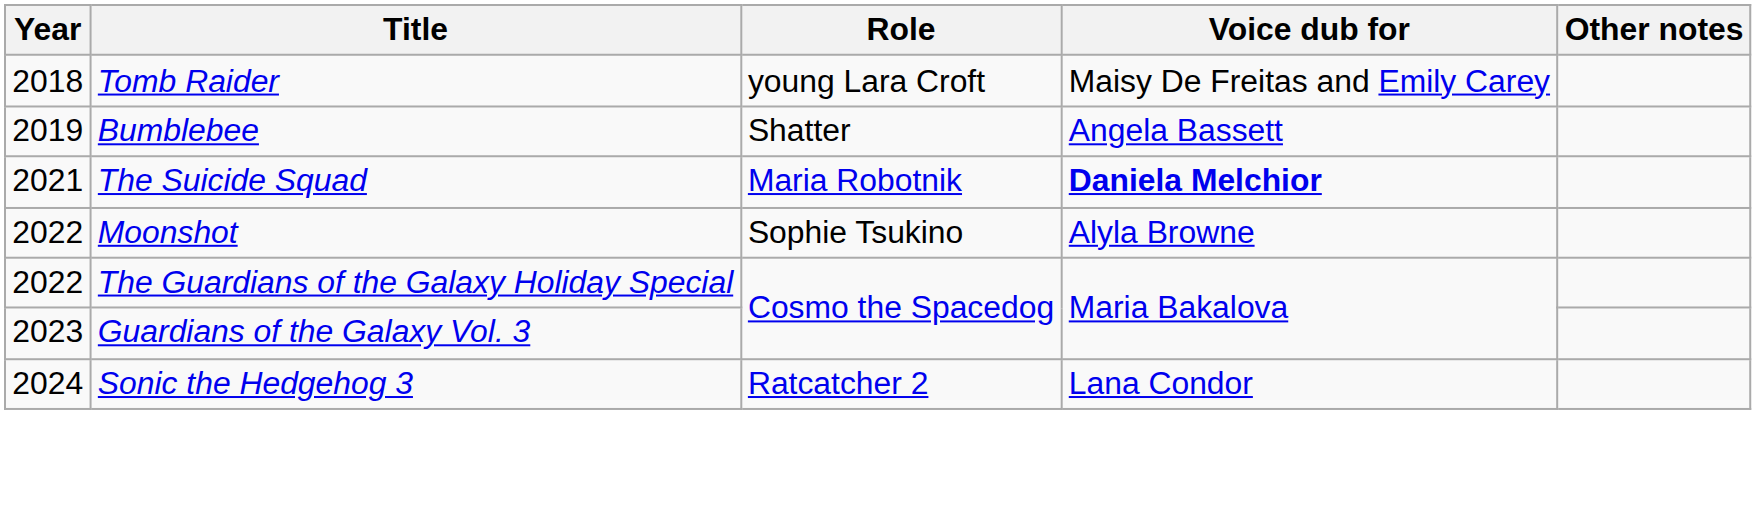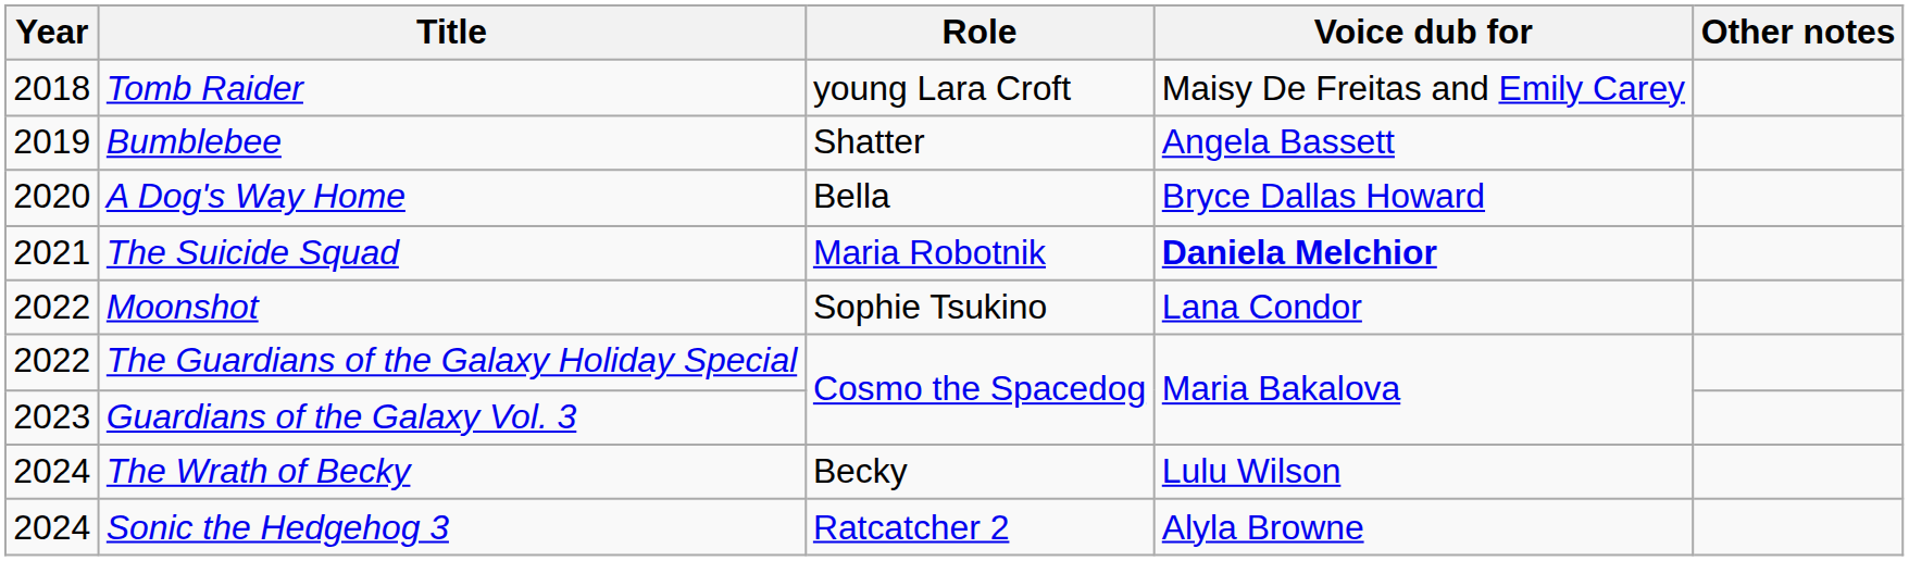 <table class="wikitable">
 <tr>
 <th>Year</th>
 <th>Title</th>
 <th>Role</th>
 <th>Voice dub for</th>
 <th>Other notes</th>
 </tr>
 <tr>
 <td>2018</td>
 <td><em><a href='#'>Tomb Raider</a></em></td>
 <td>young Lara Croft</td>
 <td>Maisy De Freitas and <a href='#'>Emily Carey</a></td>
 <td></td>
 </tr>
 <tr>
 <td>2019</td>
 <td><em><a href='#'>Bumblebee</a></em></td>
 <td>Shatter</td>
 <td><a href='#'>Angela Bassett</a></td>
 <td></td>
 </tr>
 <tr>
+<td>2020</td>
+<td><em><a href='#'>A Dog's Way Home</a></em></td>
+<td>Bella</td>
+<td><a href='#'>Bryce Dallas Howard</a></td>
+<td></td>
+</tr>
+<tr>
 <td>2021</td>
 <td><em><a href='#'>The Suicide Squad</a></em></td>
 <td><a href='#'>Maria Robotnik</a></td>
 <td><strong><a href='#'>Daniela Melchior</a></strong></td>
 <td></td>
 </tr>
 <tr>
 <td>2022</td>
 <td><em><a href='#'>Moonshot</a></em></td>
 <td>Sophie Tsukino</td>
-<td><a href='#'>Alyla Browne</a></td>
+<td><a href='#'>Lana Condor</a></td>
 <td></td>
 </tr>
 <tr>
 <td>2022</td>
 <td><em><a href='#'>The Guardians of the Galaxy Holiday Special</a></em></td>
 <td rowspan="2"><a href='#'>Cosmo the Spacedog</a></td>
 <td rowspan="2"><a href='#'>Maria Bakalova</a></td>
 <td></td>
 </tr>
 <tr>
 <td>2023</td>
 <td><em><a href='#'>Guardians of the Galaxy Vol. 3</a></em></td>
 <td></td>
 </tr>
 <tr>
 <td>2024</td>
+<td><em><a href='#'>The Wrath of Becky</a></em></td>
+<td>Becky</td>
+<td><a href='#'>Lulu Wilson</a></td>
+<td></td>
+</tr>
+<tr>
+<td>2024</td>
 <td><em><a href='#'>Sonic the Hedgehog 3</a></em></td>
 <td><a href='#'>Ratcatcher 2</a></td>
-<td><a href='#'>Lana Condor</a></td>
+<td><a href='#'>Alyla Browne</a></td>
 <td></td>
 </tr>
 </table>
